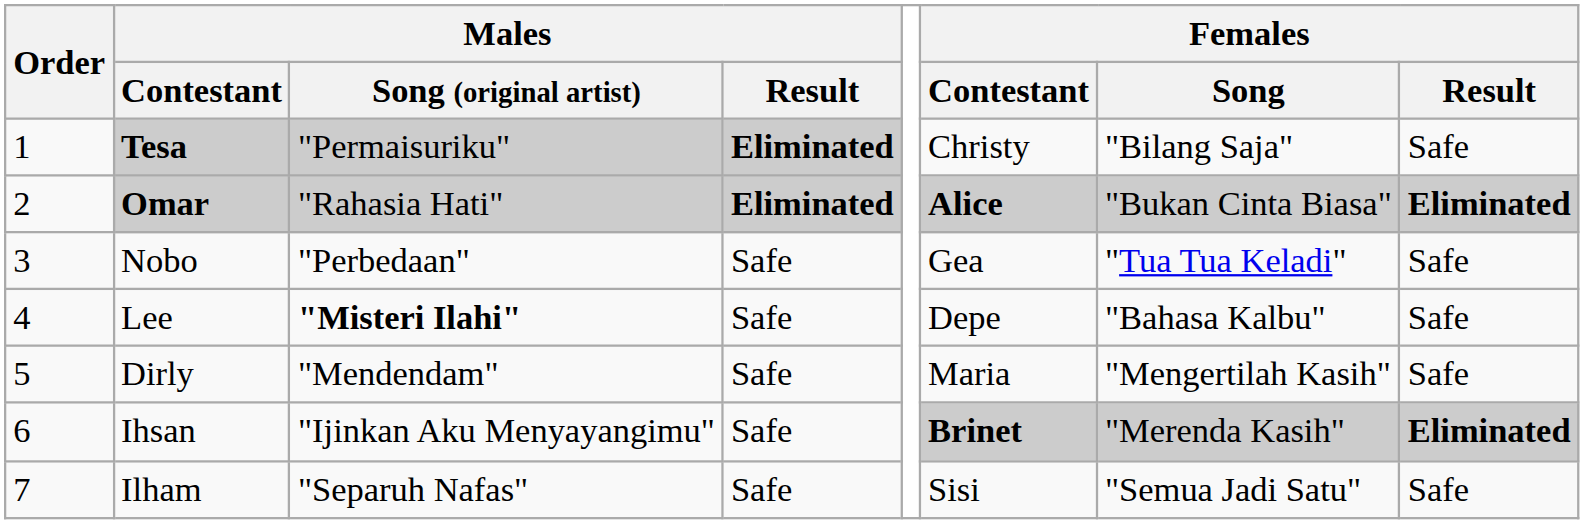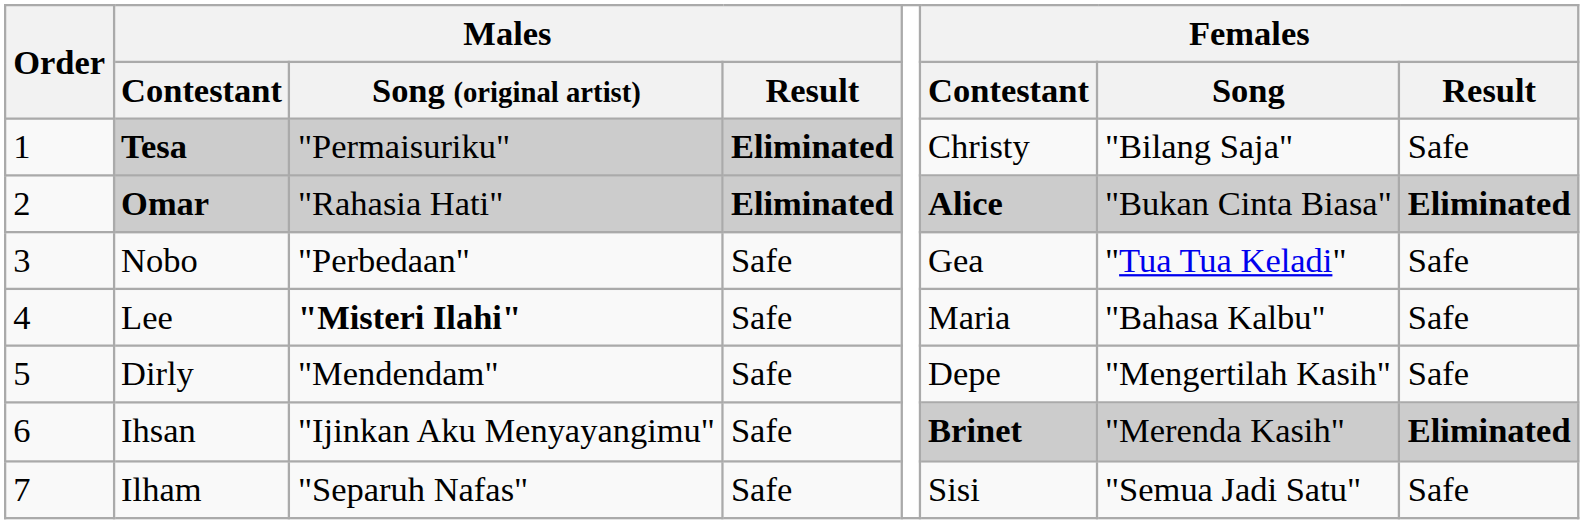 <table class="wikitable" style="font-size:95%;">
 <tr>
 <th rowspan=2>Order</th>
 <th colspan=3>Males</th>
 <th rowspan=9  style="background:#fff; width:1px;"></th>
 <th colspan=3>Females</th>
 </tr>
 <tr>
 <th>Contestant</th>
 <th>Song <small>(original artist)</small></th>
 <th>Result</th>
 <th>Contestant</th>
 <th>Song </th>
 <th>Result</th>
 </tr>
 <tr>
 <td>1</td>
 <td style="background:#ccc;"><strong>Tesa</strong></td>
 <td style="background:#ccc;">"Permaisuriku" </td>
 <td style="background:#ccc;"><strong>Eliminated</strong></td>
 <td>Christy</td>
 <td>"Bilang Saja" </td>
 <td>Safe</td>
 </tr>
 <tr>
 <td>2</td>
 <td style="background:#ccc;"><strong>Omar</strong></td>
 <td style="background:#ccc;">"Rahasia Hati" </td>
 <td style="background:#ccc;"><strong>Eliminated</strong></td>
 <td style="background:#ccc;"><strong>Alice</strong></td>
 <td style="background:#ccc;">"Bukan Cinta Biasa" </td>
 <td style="background:#ccc;"><strong>Eliminated</strong></td>
 </tr>
 <tr>
 <td>3</td>
 <td>Nobo</td>
 <td>"Perbedaan" </td>
 <td>Safe</td>
 <td>Gea</td>
 <td>"<a href='#'>Tua Tua Keladi</a>" </td>
 <td>Safe</td>
 </tr>
 <tr>
 <td>4</td>
 <td>Lee</td>
 <td><strong>"Misteri Ilahi" </strong></td>
 <td>Safe</td>
-<td>Depe</td>
+<td>Maria</td>
 <td>"Bahasa Kalbu" </td>
 <td>Safe</td>
 </tr>
 <tr>
 <td>5</td>
 <td>Dirly</td>
 <td>"Mendendam" </td>
 <td>Safe</td>
-<td>Maria</td>
+<td>Depe</td>
 <td>"Mengertilah Kasih" </td>
 <td>Safe</td>
 </tr>
 <tr>
 <td>6</td>
 <td>Ihsan</td>
 <td>"Ijinkan Aku Menyayangimu" </td>
 <td>Safe</td>
 <td style="background:#ccc;"><strong>Brinet</strong></td>
 <td style="background:#ccc;">"Merenda Kasih" </td>
 <td style="background:#ccc;"><strong>Eliminated</strong></td>
 </tr>
 <tr>
 <td>7</td>
 <td>Ilham</td>
 <td>"Separuh Nafas" </td>
 <td>Safe</td>
 <td>Sisi</td>
 <td>"Semua Jadi Satu" </td>
 <td>Safe</td>
 </tr>
 </table>
